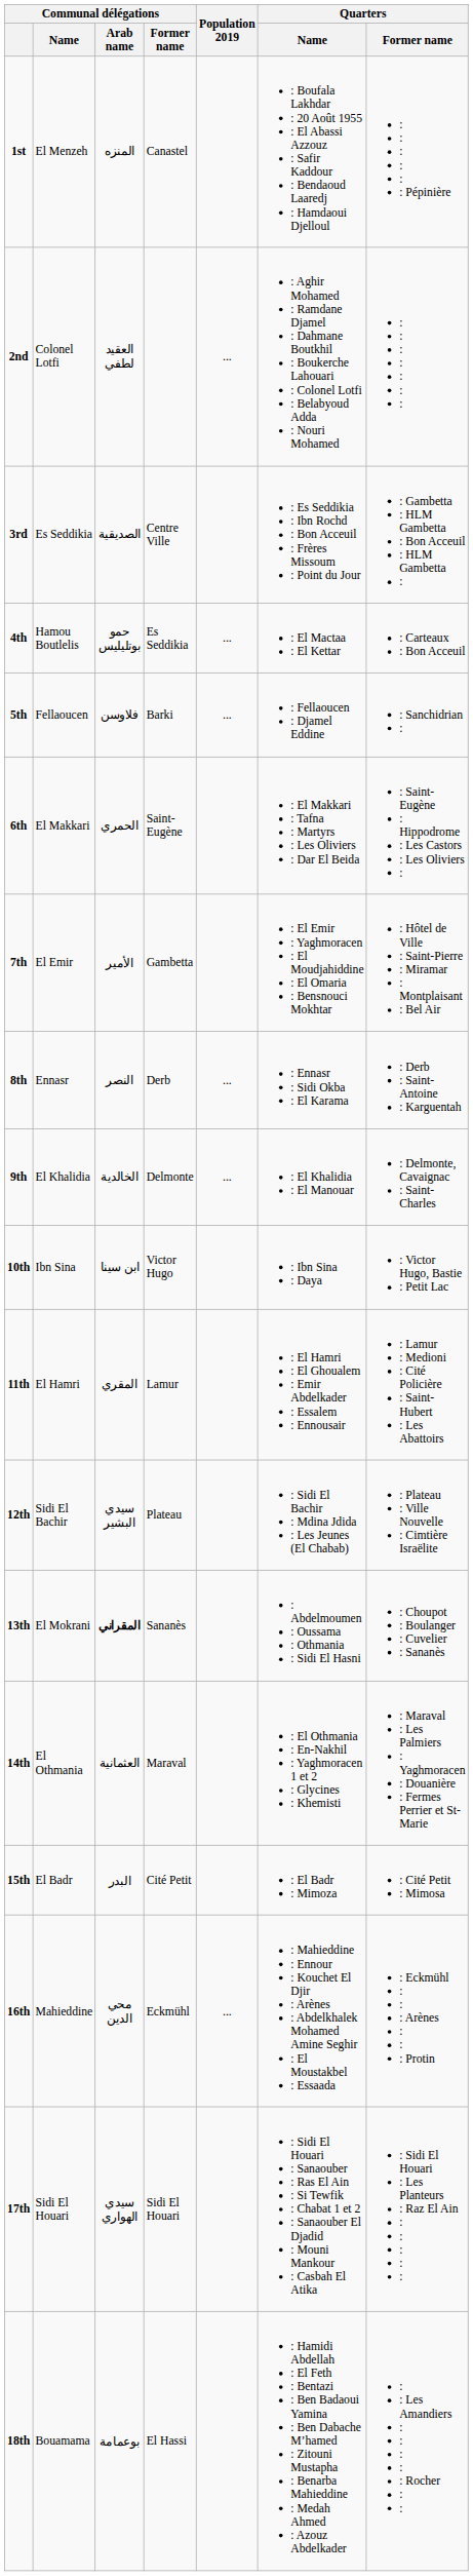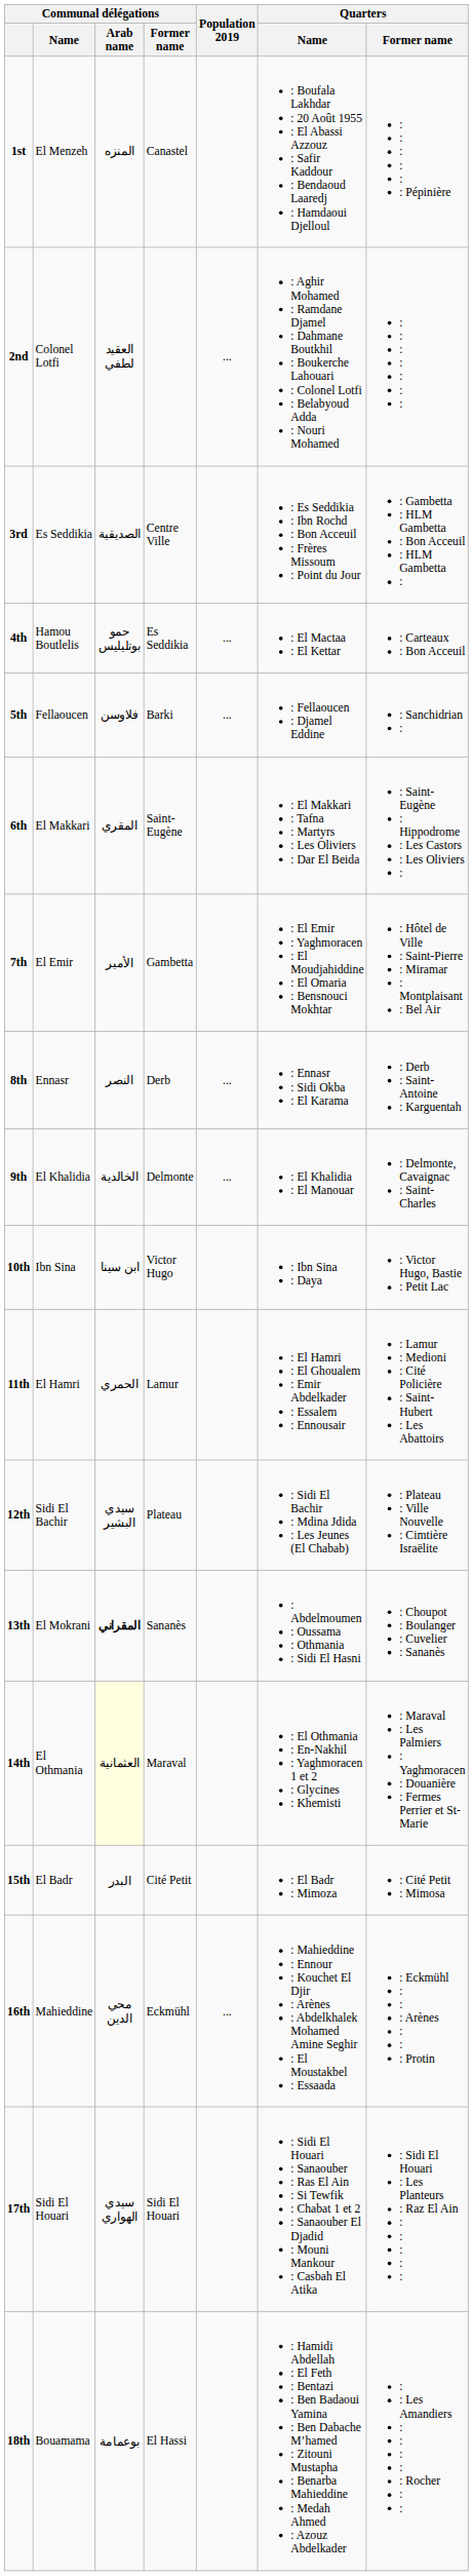 <table class="wikitable alternance sortable" width=65%>
 <tr class="sort-top">
 <th scope="col" colspan=4>Communal délégations</th>
 <th scope="col" rowspan=2>Population 2019<br></th>
 <th scope="col" colspan=2>Quarters</th>
 </tr>
 <tr class="sort-top">
 <th scope="col"></th>
 <th scope="col">Name</th>
 <th scope="col">Arab name</th>
 <th scope="col">Former name</th>
 <th scope="col">Name</th>
 <th scope="col">Former name</th>
 </tr>
 <tr>
 <td style="white-space:nowrap;text-align:center"><strong>1st </strong></td>
 <td style="text-align:left">El Menzeh</td>
 <td style="text-align:center">المنزه</td>
 <td style="text-align:left">Canastel</td>
 <td style="text-align:center"></td>
 <td><br><ul><li> : Boufala Lakhdar</li><li> : 20 Août 1955</li><li> : El Abassi Azzouz</li><li> : Safir Kaddour</li><li> : Bendaoud Laaredj</li><li> : Hamdaoui Djelloul</li></ul></td>
 <td><br><ul><li> :</li><li> :</li><li> :</li><li> :</li><li> :</li><li> : Pépinière</li></ul></td>
 </tr>
 <tr>
 <td style="white-space:nowrap;text-align:center"><strong>2nd </strong></td>
 <td style="text-align:left">Colonel Lotfi</td>
 <td style="text-align:center">العقيد لطفي</td>
 <td style="text-align:left"></td>
 <td style="text-align:center">...</td>
 <td><br><ul><li> : Aghir Mohamed</li><li> : Ramdane Djamel</li><li> : Dahmane Boutkhil</li><li> : Boukerche Lahouari</li><li> : Colonel Lotfi</li><li> : Belabyoud Adda</li><li> : Nouri Mohamed</li></ul></td>
 <td><br><ul><li> :</li><li> :</li><li> :</li><li> :</li><li> :</li><li> :</li><li> :</li></ul></td>
 </tr>
 <tr>
 <td style="white-space:nowrap;text-align:center"><strong>3rd </strong></td>
 <td style="text-align:left">Es Seddikia</td>
 <td style="text-align:center">الصديقية</td>
 <td style="text-align:left">Centre Ville</td>
 <td style="text-align:center"></td>
 <td><br><ul><li> : Es Seddikia</li><li> : Ibn Rochd</li><li> : Bon Acceuil</li><li> : Frères Missoum</li><li> : Point du Jour</li></ul></td>
 <td><br><ul><li> : Gambetta</li><li> : HLM Gambetta</li><li> : Bon Acceuil</li><li> : HLM Gambetta</li><li> :</li></ul></td>
 </tr>
 <tr>
 <td style="white-space:nowrap;text-align:center"><strong>4th </strong></td>
 <td style="text-align:left">Hamou Boutlelis</td>
 <td style="text-align:center">حمو بوتليليس</td>
 <td style="text-align:left">Es Seddikia</td>
 <td style="text-align:center">...</td>
 <td><br><ul><li> : El Mactaa</li><li> : El Kettar</li></ul></td>
 <td><br><ul><li> : Carteaux</li><li> : Bon Acceuil</li></ul></td>
 </tr>
 <tr>
 <td style="white-space:nowrap;text-align:center"><strong>5th </strong></td>
 <td style="text-align:left">Fellaoucen</td>
 <td style="text-align:center">فلاوسن</td>
 <td style="text-align:left">Barki</td>
 <td style="text-align:center">...</td>
 <td><br><ul><li> : Fellaoucen</li><li> : Djamel Eddine</li></ul></td>
 <td><br><ul><li> : Sanchidrian</li><li> :</li></ul></td>
 </tr>
 <tr>
 <td style="white-space:nowrap;text-align:center"><strong>6th </strong></td>
 <td style="text-align:left">El Makkari</td>
-<td style="text-align:center">الحمري</td>
+<td style="text-align:center">المقري</td>
 <td style="text-align:left">Saint-Eugène</td>
 <td style="text-align:center"></td>
 <td><br><ul><li> : El Makkari</li><li> : Tafna</li><li> : Martyrs</li><li> : Les Oliviers</li><li> : Dar El Beida</li></ul></td>
 <td><br><ul><li> : Saint-Eugène</li><li> : Hippodrome</li><li> : Les Castors</li><li> : Les Oliviers</li><li> :</li></ul></td>
 </tr>
 <tr>
 <td style="white-space:nowrap;text-align:center"><strong>7th </strong></td>
 <td style="text-align:left">El Emir</td>
 <td style="text-align:center">الأمير</td>
 <td style="text-align:left">Gambetta</td>
 <td style="text-align:center"></td>
 <td><br><ul><li> : El Emir</li><li> : Yaghmoracen</li><li> : El Moudjahiddine</li><li> : El Omaria</li><li> : Bensnouci Mokhtar</li></ul></td>
 <td><br><ul><li> : Hôtel de Ville</li><li> : Saint-Pierre</li><li> : Miramar</li><li> : Montplaisant</li><li> : Bel Air</li></ul></td>
 </tr>
 <tr>
 <td style="white-space:nowrap;text-align:center"><strong>8th </strong></td>
 <td style="text-align:left">Ennasr</td>
 <td style="text-align:center">النصر</td>
 <td style="text-align:left">Derb</td>
 <td style="text-align:center">...</td>
 <td><br><ul><li> : Ennasr</li><li> : Sidi Okba</li><li> : El Karama</li></ul></td>
 <td><br><ul><li> : Derb</li><li> : Saint-Antoine</li><li> : Karguentah</li></ul></td>
 </tr>
 <tr>
 <td style="white-space:nowrap;text-align:center"><strong>9th </strong></td>
 <td style="text-align:left">El Khalidia</td>
 <td style="text-align:center">الخالدية</td>
 <td style="text-align:left">Delmonte</td>
 <td style="text-align:center">...</td>
 <td><br><ul><li> : El Khalidia</li><li> : El Manouar</li></ul></td>
 <td><br><ul><li> : Delmonte, Cavaignac</li><li> : Saint-Charles</li></ul></td>
 </tr>
 <tr>
 <td style="white-space:nowrap;text-align:center"><strong>10th </strong></td>
 <td style="text-align:left">Ibn Sina</td>
 <td style="text-align:center">ابن سينا</td>
 <td style="text-align:left">Victor Hugo</td>
 <td style="text-align:center"></td>
 <td><br><ul><li> : Ibn Sina</li><li> : Daya</li></ul></td>
 <td><br><ul><li> : Victor Hugo, Bastie</li><li> : Petit Lac</li></ul></td>
 </tr>
 <tr>
 <td style="white-space:nowrap;text-align:center"><strong>11th </strong></td>
 <td style="text-align:left">El Hamri</td>
-<td style="text-align:center">المقري</td>
+<td style="text-align:center">الحمري</td>
 <td style="text-align:left">Lamur</td>
 <td style="text-align:center"></td>
 <td><br><ul><li> : El Hamri</li><li> : El Ghoualem</li><li> : Emir Abdelkader</li><li> : Essalem</li><li> : Ennousair</li></ul></td>
 <td><br><ul><li> : Lamur</li><li> : Medioni</li><li> : Cité Policière</li><li> : Saint-Hubert</li><li> : Les Abattoirs</li></ul></td>
 </tr>
 <tr>
 <td style="white-space:nowrap;text-align:center"><strong>12th </strong></td>
 <td style="text-align:left">Sidi El Bachir</td>
 <td style="text-align:center">سيدي البشير</td>
 <td style="text-align:left">Plateau</td>
 <td style="text-align:center"></td>
 <td><br><ul><li> : Sidi El Bachir</li><li> : Mdina Jdida</li><li> : Les Jeunes (El Chabab)</li></ul></td>
 <td><br><ul><li> : Plateau</li><li> : Ville Nouvelle</li><li> : Cimtière Israëlite</li></ul></td>
 </tr>
 <tr>
 <td style="white-space:nowrap;text-align:center"><strong>13th </strong></td>
 <td style="text-align:left">El Mokrani</td>
 <td style="text-align:center"><strong>المقراني</strong></td>
 <td style="text-align:left">Sananès</td>
 <td style="text-align:center"></td>
 <td><br><ul><li> : Abdelmoumen</li><li> : Oussama</li><li> : Othmania</li><li> : Sidi El Hasni</li></ul></td>
 <td><br><ul><li> : Choupot</li><li> : Boulanger</li><li> : Cuvelier</li><li> : Sananès</li></ul></td>
 </tr>
 <tr>
 <td style="white-space:nowrap;text-align:center"><strong>14th </strong></td>
 <td style="text-align:left">El Othmania</td>
-<td style="text-align:center">العثمانية</td>
+<td style="background: lightyellow; text-align:center">العثمانية</td>
 <td style="text-align:left">Maraval</td>
 <td style="text-align:center"></td>
 <td><br><ul><li> : El Othmania</li><li> : En-Nakhil</li><li> : Yaghmoracen 1 et 2</li><li> : Glycines</li><li> : Khemisti</li></ul></td>
 <td><br><ul><li> : Maraval</li><li> : Les Palmiers</li><li> : Yaghmoracen</li><li> : Douanière</li><li> : Fermes Perrier et St-Marie</li></ul></td>
 </tr>
 <tr>
 <td style="white-space:nowrap;text-align:center"><strong>15th </strong></td>
 <td style="text-align:left">El Badr</td>
 <td style="text-align:center">البدر</td>
 <td style="text-align:left">Cité Petit</td>
 <td style="text-align:center"></td>
 <td><br><ul><li> : El Badr</li><li> : Mimoza</li></ul></td>
 <td><br><ul><li> : Cité Petit</li><li> : Mimosa</li></ul></td>
 </tr>
 <tr>
 <td style="white-space:nowrap;text-align:center"><strong>16th </strong></td>
 <td style="text-align:left">Mahieddine</td>
 <td style="text-align:center">محي الدين</td>
 <td style="text-align:left">Eckmühl</td>
 <td style="text-align:center">...</td>
 <td><br><ul><li> : Mahieddine</li><li> : Ennour</li><li> : Kouchet El Djir</li><li> : Arènes</li><li> : Abdelkhalek Mohamed Amine Seghir</li><li> : El Moustakbel</li><li> : Essaada</li></ul></td>
 <td><br><ul><li> : Eckmühl</li><li> :</li><li> :</li><li> : Arènes</li><li> :</li><li> :</li><li> : Protin</li></ul></td>
 </tr>
 <tr>
 <td style="white-space:nowrap;text-align:center"><strong>17th </strong></td>
 <td style="text-align:left">Sidi El Houari</td>
 <td style="text-align:center">سيدي الهواري</td>
 <td style="text-align:left">Sidi El Houari</td>
 <td style="text-align:center"></td>
 <td><br><ul><li> : Sidi El Houari</li><li> : Sanaouber</li><li> : Ras El Ain</li><li> : Si Tewfik</li><li> : Chabat 1 et 2</li><li> : Sanaouber El Djadid</li><li> : Mouni Mankour</li><li> : Casbah El Atika</li></ul></td>
 <td><br><ul><li> : Sidi El Houari</li><li> : Les Planteurs</li><li> : Raz El Ain</li><li> :</li><li> :</li><li> :</li><li> :</li><li> :</li></ul></td>
 </tr>
 <tr>
 <td style="white-space:nowrap;text-align:center"><strong>18th </strong></td>
 <td style="text-align:left">Bouamama</td>
 <td style="text-align:center">بوعمامة</td>
 <td style="text-align:left">El Hassi</td>
 <td style="text-align:center"></td>
 <td><br><ul><li> : Hamidi Abdellah</li><li> : El Feth</li><li> : Bentazi</li><li> : Ben Badaoui Yamina</li><li> : Ben Dabache M’hamed</li><li> : Zitouni Mustapha</li><li> : Benarba Mahieddine</li><li> : Medah Ahmed</li><li> : Azouz Abdelkader</li></ul></td>
 <td><br><ul><li> :</li><li> : Les Amandiers</li><li> :</li><li> :</li><li> :</li><li> :</li><li> : Rocher</li><li> :</li><li> :</li></ul></td>
 </tr>
 </table>
